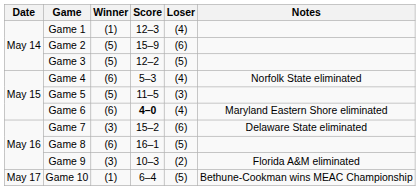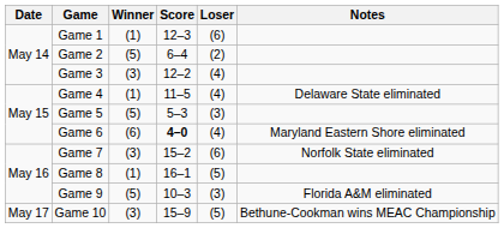 <table class="wikitable">
 <tr>
 <th>Date</th>
 <th>Game</th>
 <th>Winner</th>
 <th>Score</th>
 <th>Loser</th>
 <th>Notes</th>
 </tr>
 <tr align=center>
 <td rowspan=3>May 14</td>
 <td>Game 1</td>
 <td>(1) </td>
 <td>12–3</td>
-<td>(4) </td>
+<td>(6) </td>
 <td></td>
 </tr>
 <tr align=center>
 <td>Game 2</td>
 <td>(5) </td>
-<td>15–9</td>
-<td>(6) </td>
+<td>6–4</td>
+<td>(2) </td>
 <td></td>
 </tr>
 <tr align=center>
 <td>Game 3</td>
-<td>(5) </td>
+<td>(3) </td>
 <td>12–2</td>
-<td>(5) </td>
+<td>(4) </td>
 <td></td>
 </tr>
 <tr align=center>
 <td rowspan=3>May 15</td>
 <td>Game 4</td>
-<td>(6) </td>
-<td>5–3</td>
+<td>(1) </td>
+<td>11–5</td>
 <td>(4) </td>
-<td>Norfolk State eliminated</td>
+<td>Delaware State eliminated</td>
 </tr>
 <tr align=center>
 <td>Game 5</td>
 <td>(5) </td>
-<td>11–5</td>
+<td>5–3</td>
 <td>(3) </td>
 <td></td>
 </tr>
 <tr align=center>
 <td>Game 6</td>
 <td>(6) </td>
 <td><strong>4–0</strong></td>
 <td>(4) </td>
 <td>Maryland Eastern Shore eliminated</td>
 </tr>
 <tr align=center>
 <td rowspan=3>May 16</td>
 <td>Game 7</td>
 <td>(3) </td>
 <td>15–2</td>
 <td>(6) </td>
-<td>Delaware State eliminated</td>
+<td>Norfolk State eliminated</td>
 </tr>
 <tr align=center>
 <td>Game 8</td>
-<td>(6) </td>
+<td>(1) </td>
 <td>16–1</td>
 <td>(5) </td>
 <td></td>
 </tr>
 <tr align=center>
 <td>Game 9</td>
+<td>(5) </td>
+<td>10–3</td>
 <td>(3) </td>
-<td>10–3</td>
-<td>(2) </td>
 <td>Florida A&M eliminated</td>
 </tr>
 <tr align=center>
 <td>May 17</td>
 <td>Game 10</td>
-<td>(1) </td>
-<td>6–4</td>
+<td>(3) </td>
+<td>15–9</td>
 <td>(5) </td>
 <td>Bethune-Cookman wins MEAC Championship</td>
 </tr>
 </table>
